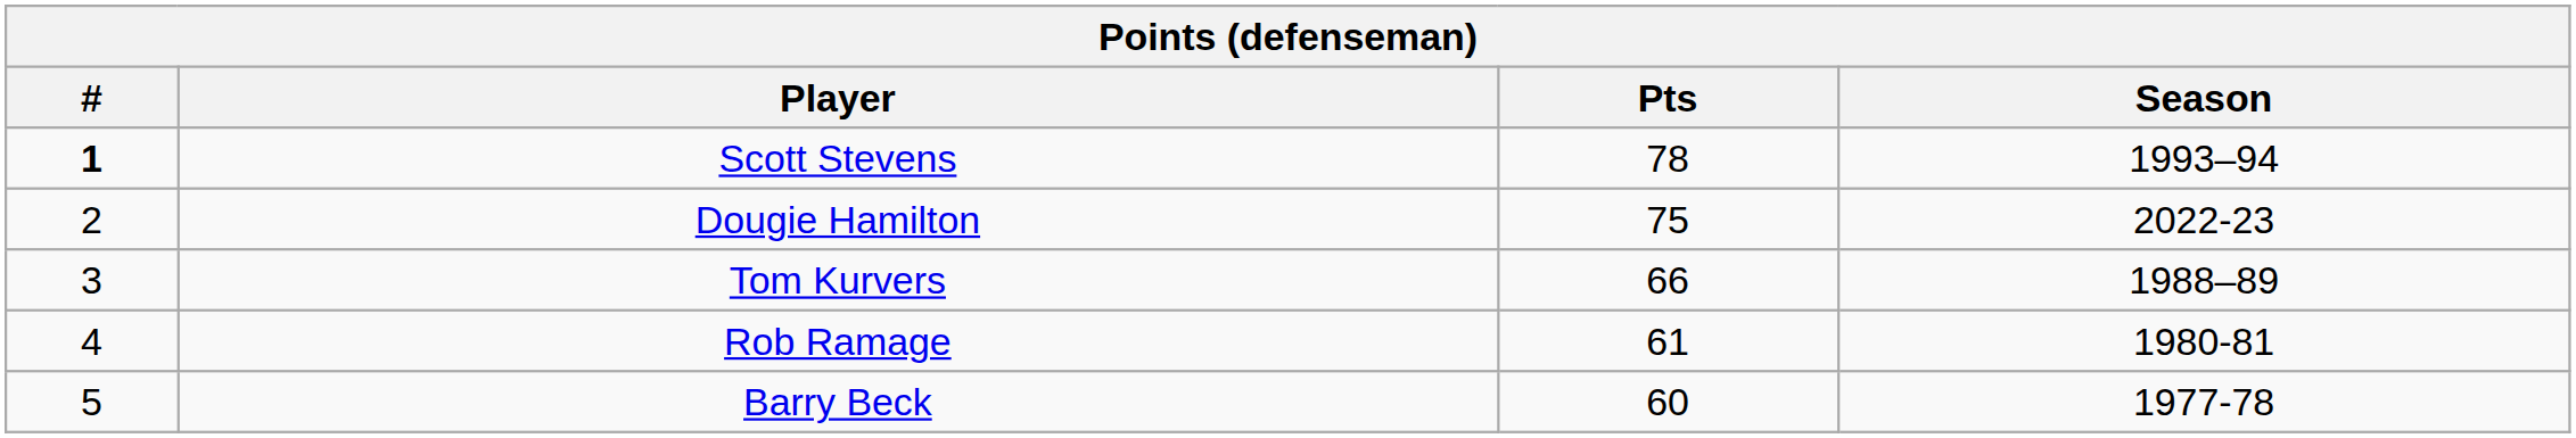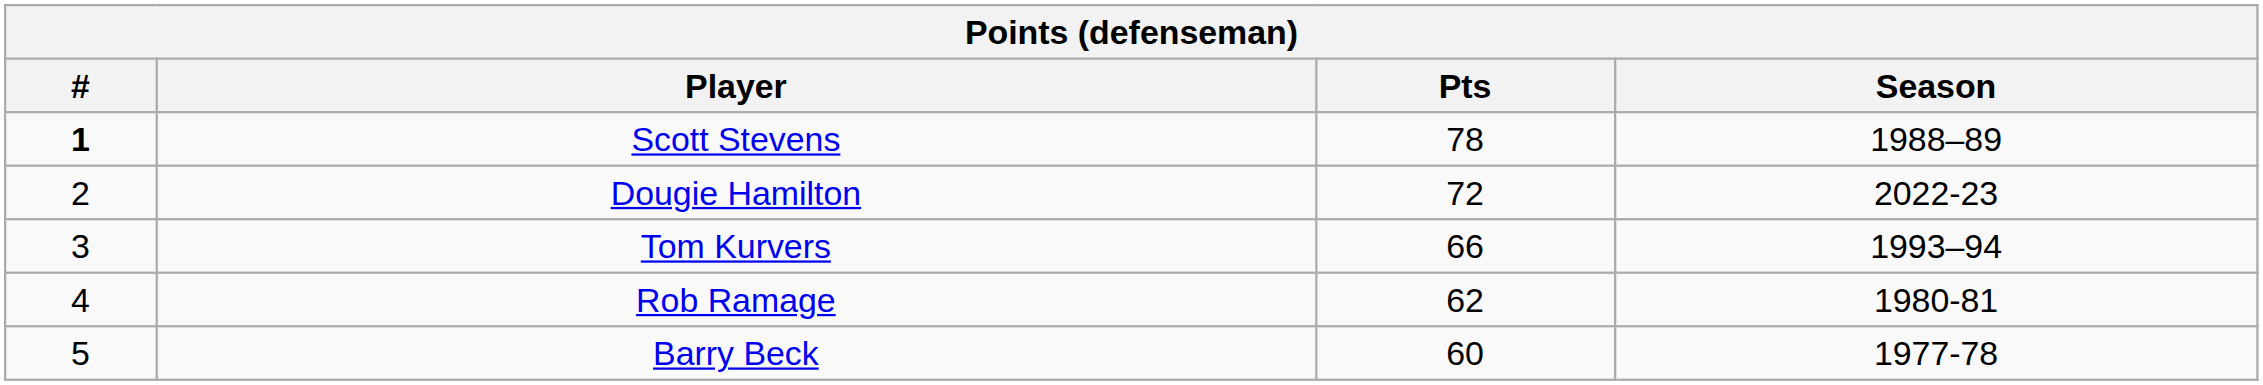 <table class="wikitable" style="text-align: center; font-size: 95%" width="80%">
 <tr>
 <th colspan="4">Points (defenseman)</th>
 </tr>
 <tr>
 <th>#</th>
 <th>Player</th>
 <th>Pts</th>
 <th>Season</th>
 </tr>
 <tr>
 <td><strong>1</strong></td>
 <td><a href='#'>Scott Stevens</a></td>
 <td>78</td>
-<td>1993–94</td>
+<td>1988–89</td>
 </tr>
 <tr>
 <td>2</td>
 <td><a href='#'>Dougie Hamilton</a></td>
-<td>75</td>
+<td>72</td>
 <td>2022-23</td>
 </tr>
 <tr>
 <td>3</td>
 <td><a href='#'>Tom Kurvers</a></td>
 <td>66</td>
-<td>1988–89</td>
+<td>1993–94</td>
 </tr>
 <tr>
 <td>4</td>
 <td><a href='#'>Rob Ramage</a></td>
-<td>61</td>
+<td>62</td>
 <td>1980-81</td>
 </tr>
 <tr>
 <td>5</td>
 <td><a href='#'>Barry Beck</a></td>
 <td>60</td>
 <td>1977-78</td>
 </tr>
 </table>
